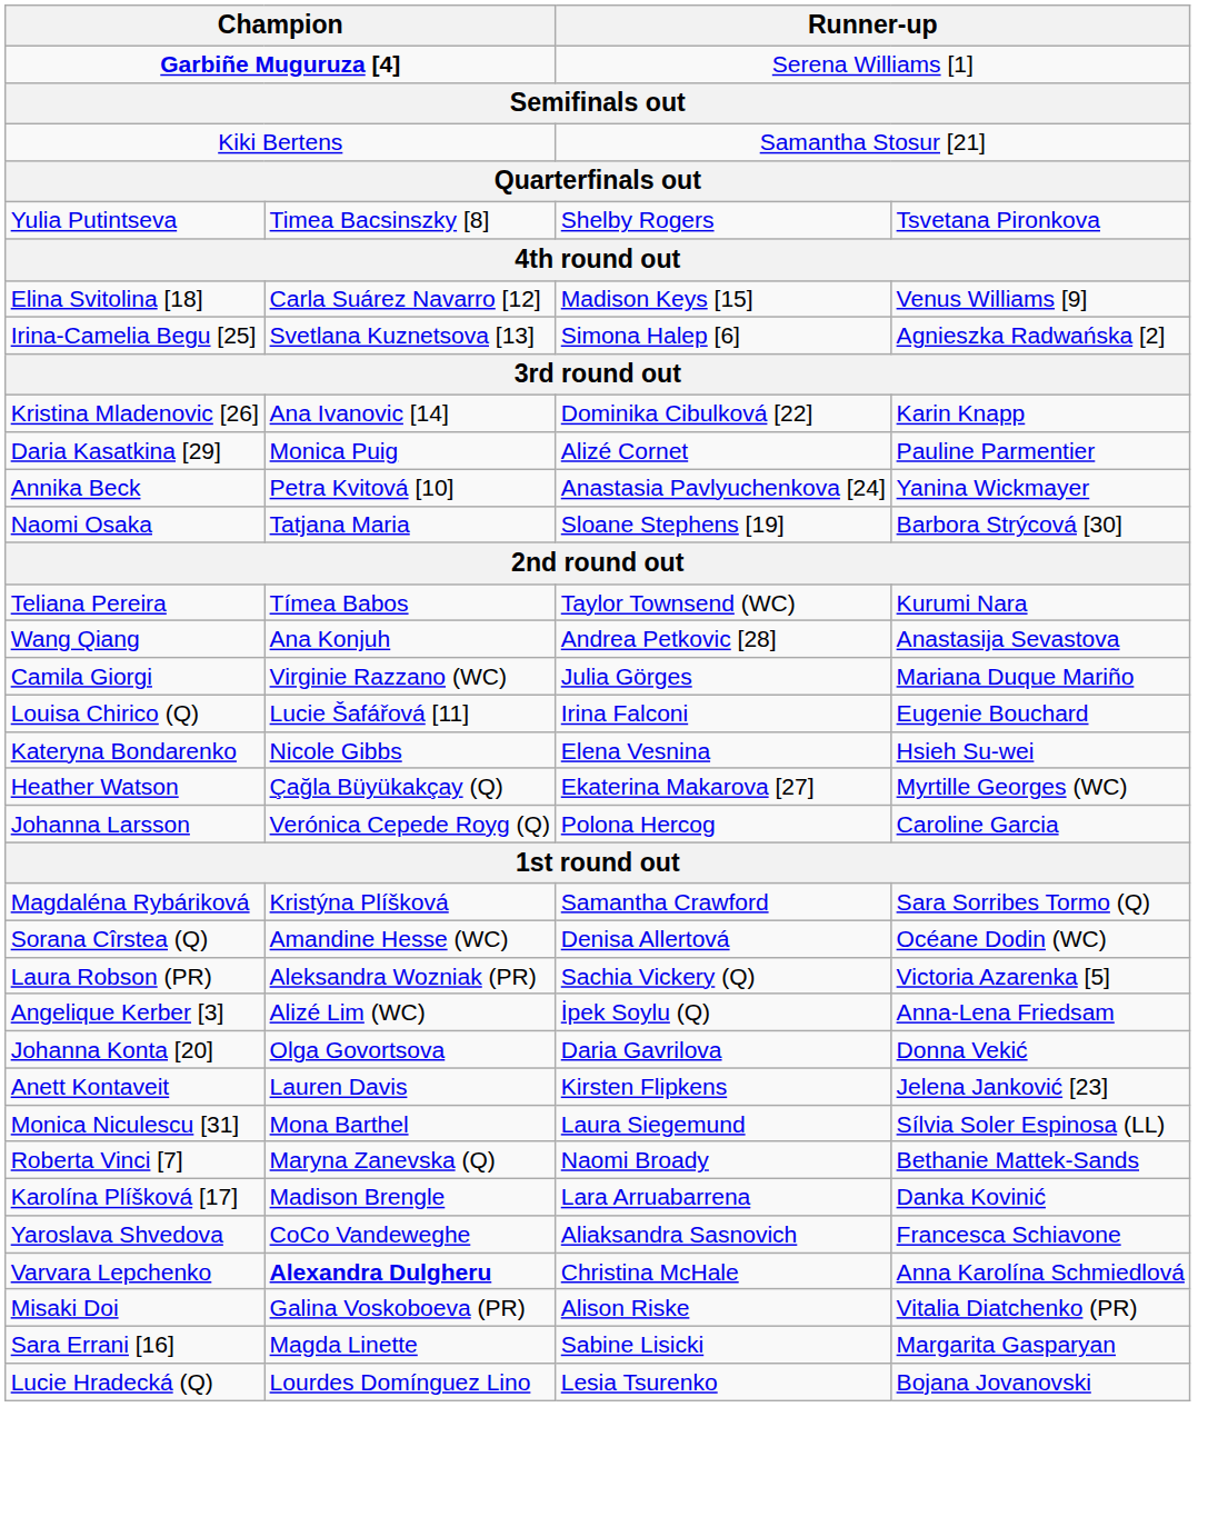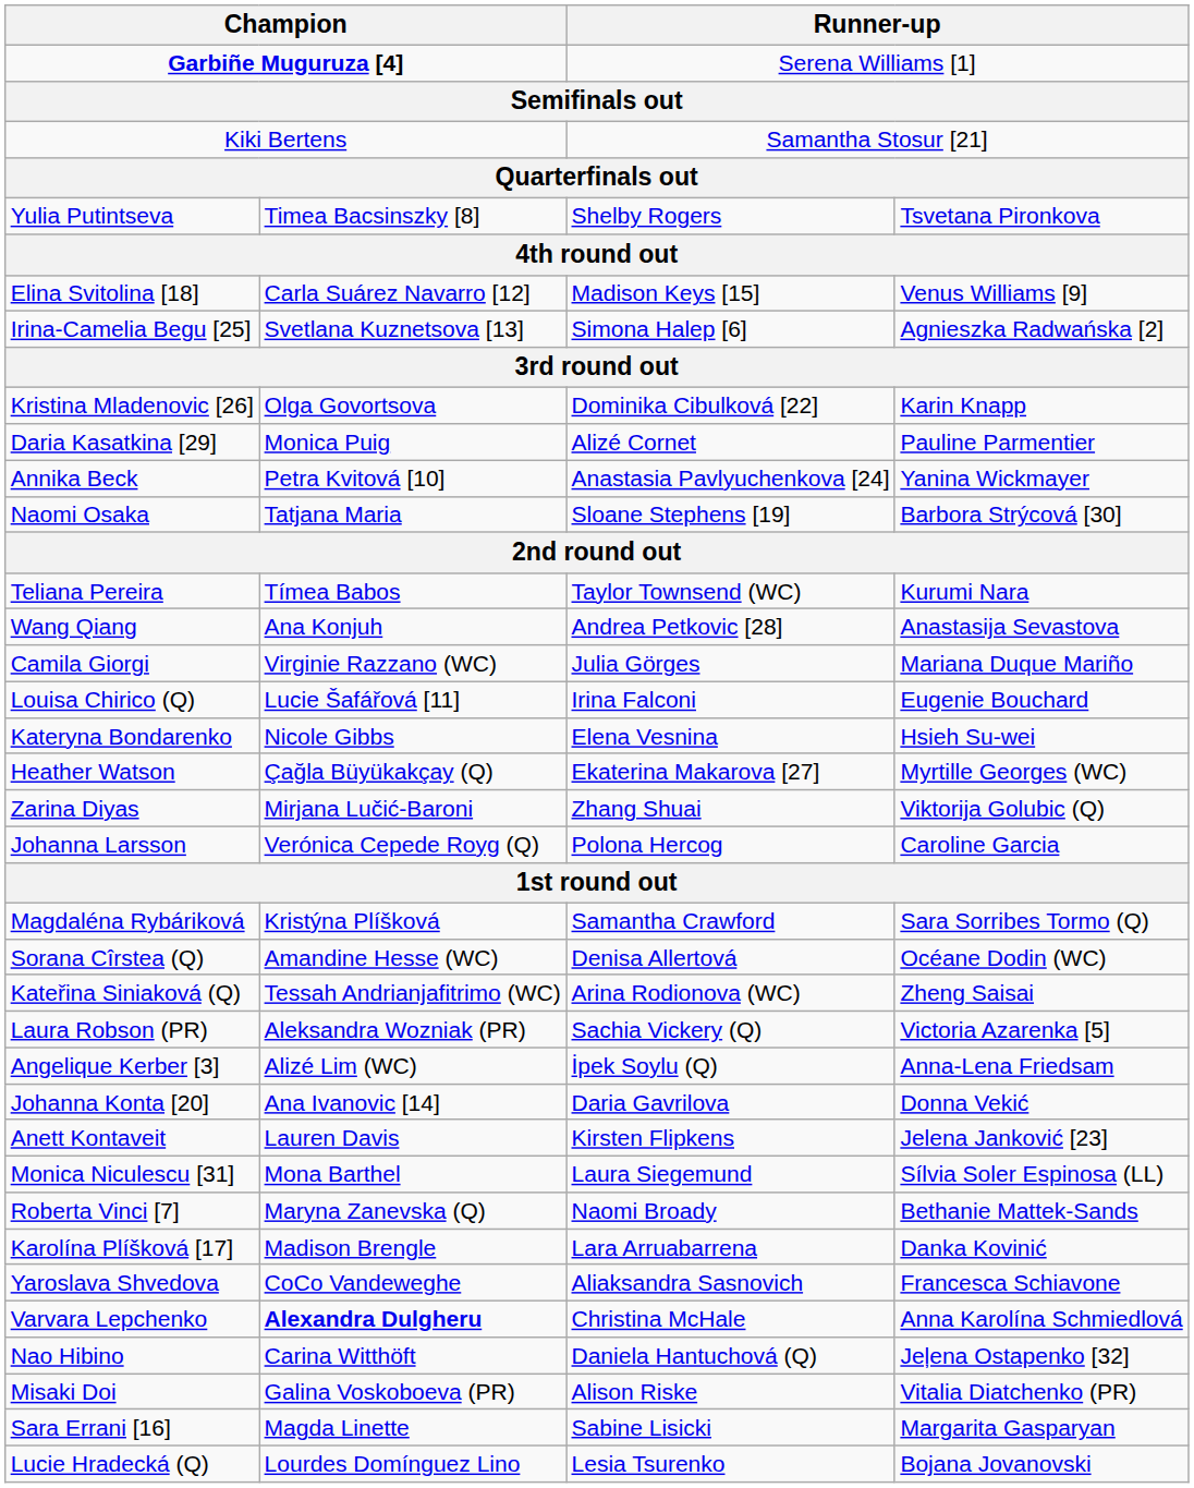 <table class="wikitable collapsible collapsed" style="font-size:90%">
 <tr style="font-size:110%">
 <th colspan="2"><strong>Champion</strong></th>
 <th colspan="2">Runner-up</th>
 </tr>
 <tr style="text-align:center;">
 <td colspan="2"> <strong><a href='#'>Garbiñe Muguruza</a> [4]</strong></td>
 <td colspan="2"> <a href='#'>Serena Williams</a> [1]</td>
 </tr>
 <tr style="font-size:110%">
 <th colspan="4">Semifinals out</th>
 </tr>
 <tr style="text-align:center;">
 <td colspan="2"> <a href='#'>Kiki Bertens</a></td>
 <td colspan="2"> <a href='#'>Samantha Stosur</a> [21]</td>
 </tr>
 <tr style="font-size:110%">
 <th colspan="4">Quarterfinals out</th>
 </tr>
 <tr>
 <td> <a href='#'>Yulia Putintseva</a></td>
 <td> <a href='#'>Timea Bacsinszky</a>  [8]</td>
 <td> <a href='#'>Shelby Rogers</a></td>
 <td> <a href='#'>Tsvetana Pironkova</a></td>
 </tr>
 <tr style="font-size:110%">
 <th colspan="4">4th round out</th>
 </tr>
 <tr>
 <td> <a href='#'>Elina Svitolina</a> [18]</td>
 <td> <a href='#'>Carla Suárez Navarro</a> [12]</td>
 <td> <a href='#'>Madison Keys</a> [15]</td>
 <td> <a href='#'>Venus Williams</a> [9]</td>
 </tr>
 <tr>
 <td> <a href='#'>Irina-Camelia Begu</a> [25]</td>
 <td> <a href='#'>Svetlana Kuznetsova</a> [13]</td>
 <td> <a href='#'>Simona Halep</a> [6]</td>
 <td> <a href='#'>Agnieszka Radwańska</a> [2]</td>
 </tr>
 <tr style="font-size:110%">
 <th colspan="4">3rd round out</th>
 </tr>
 <tr>
 <td> <a href='#'>Kristina Mladenovic</a> [26]</td>
-<td> <a href='#'>Ana Ivanovic</a> [14]</td>
+<td> <a href='#'>Olga Govortsova</a></td>
 <td> <a href='#'>Dominika Cibulková</a> [22]</td>
 <td> <a href='#'>Karin Knapp</a></td>
 </tr>
 <tr>
 <td> <a href='#'>Daria Kasatkina</a> [29]</td>
 <td> <a href='#'>Monica Puig</a></td>
 <td> <a href='#'>Alizé Cornet</a></td>
 <td> <a href='#'>Pauline Parmentier</a></td>
 </tr>
 <tr>
 <td> <a href='#'>Annika Beck</a></td>
 <td> <a href='#'>Petra Kvitová</a> [10]</td>
 <td> <a href='#'>Anastasia Pavlyuchenkova</a> [24]</td>
 <td> <a href='#'>Yanina Wickmayer</a></td>
 </tr>
 <tr>
 <td> <a href='#'>Naomi Osaka</a></td>
 <td> <a href='#'>Tatjana Maria</a></td>
 <td> <a href='#'>Sloane Stephens</a> [19]</td>
 <td> <a href='#'>Barbora Strýcová</a> [30]</td>
 </tr>
 <tr style="font-size:110%">
 <th colspan="4">2nd round out</th>
 </tr>
 <tr>
 <td> <a href='#'>Teliana Pereira</a></td>
 <td> <a href='#'>Tímea Babos</a></td>
 <td> <a href='#'>Taylor Townsend</a> (WC)</td>
 <td> <a href='#'>Kurumi Nara</a></td>
 </tr>
 <tr>
 <td> <a href='#'>Wang Qiang</a></td>
 <td> <a href='#'>Ana Konjuh</a></td>
 <td> <a href='#'>Andrea Petkovic</a> [28]</td>
 <td> <a href='#'>Anastasija Sevastova</a></td>
 </tr>
 <tr>
 <td> <a href='#'>Camila Giorgi</a></td>
 <td> <a href='#'>Virginie Razzano</a> (WC)</td>
 <td> <a href='#'>Julia Görges</a></td>
 <td> <a href='#'>Mariana Duque Mariño</a></td>
 </tr>
 <tr>
 <td> <a href='#'>Louisa Chirico</a> (Q)</td>
 <td> <a href='#'>Lucie Šafářová</a> [11]</td>
 <td> <a href='#'>Irina Falconi</a></td>
 <td> <a href='#'>Eugenie Bouchard</a></td>
 </tr>
 <tr>
 <td> <a href='#'>Kateryna Bondarenko</a></td>
 <td> <a href='#'>Nicole Gibbs</a></td>
 <td> <a href='#'>Elena Vesnina</a></td>
 <td> <a href='#'>Hsieh Su-wei</a></td>
 </tr>
 <tr>
 <td> <a href='#'>Heather Watson</a></td>
 <td> <a href='#'>Çağla Büyükakçay</a> (Q)</td>
 <td> <a href='#'>Ekaterina Makarova</a> [27]</td>
 <td> <a href='#'>Myrtille Georges</a> (WC)</td>
 </tr>
 <tr>
+<td> <a href='#'>Zarina Diyas</a></td>
+<td> <a href='#'>Mirjana Lučić-Baroni</a></td>
+<td> <a href='#'>Zhang Shuai</a></td>
+<td> <a href='#'>Viktorija Golubic</a> (Q)</td>
+</tr>
+<tr>
 <td> <a href='#'>Johanna Larsson</a></td>
 <td> <a href='#'>Verónica Cepede Royg</a> (Q)</td>
 <td> <a href='#'>Polona Hercog</a></td>
 <td> <a href='#'>Caroline Garcia</a></td>
 </tr>
 <tr style="font-size:110%">
 <th colspan="4">1st round out</th>
 </tr>
 <tr>
 <td> <a href='#'>Magdaléna Rybáriková</a></td>
 <td> <a href='#'>Kristýna Plíšková</a></td>
 <td> <a href='#'>Samantha Crawford</a></td>
 <td> <a href='#'>Sara Sorribes Tormo</a> (Q)</td>
 </tr>
 <tr>
 <td> <a href='#'>Sorana Cîrstea</a> (Q)</td>
 <td> <a href='#'>Amandine Hesse</a> (WC)</td>
 <td> <a href='#'>Denisa Allertová</a></td>
 <td> <a href='#'>Océane Dodin</a> (WC)</td>
 </tr>
 <tr>
+<td> <a href='#'>Kateřina Siniaková</a> (Q)</td>
+<td> <a href='#'>Tessah Andrianjafitrimo</a> (WC)</td>
+<td> <a href='#'>Arina Rodionova</a> (WC)</td>
+<td> <a href='#'>Zheng Saisai</a></td>
+</tr>
+<tr>
 <td> <a href='#'>Laura Robson</a> (PR)</td>
 <td> <a href='#'>Aleksandra Wozniak</a> (PR)</td>
 <td> <a href='#'>Sachia Vickery</a> (Q)</td>
 <td> <a href='#'>Victoria Azarenka</a> [5]</td>
 </tr>
 <tr>
 <td> <a href='#'>Angelique Kerber</a> [3]</td>
 <td> <a href='#'>Alizé Lim</a> (WC)</td>
 <td> <a href='#'>İpek Soylu</a> (Q)</td>
 <td> <a href='#'>Anna-Lena Friedsam</a></td>
 </tr>
 <tr>
 <td> <a href='#'>Johanna Konta</a> [20]</td>
-<td> <a href='#'>Olga Govortsova</a></td>
+<td> <a href='#'>Ana Ivanovic</a> [14]</td>
 <td> <a href='#'>Daria Gavrilova</a></td>
 <td> <a href='#'>Donna Vekić</a></td>
 </tr>
 <tr>
 <td> <a href='#'>Anett Kontaveit</a></td>
 <td> <a href='#'>Lauren Davis</a></td>
 <td> <a href='#'>Kirsten Flipkens</a></td>
 <td> <a href='#'>Jelena Janković</a> [23]</td>
 </tr>
 <tr>
 <td> <a href='#'>Monica Niculescu</a> [31]</td>
 <td> <a href='#'>Mona Barthel</a></td>
 <td> <a href='#'>Laura Siegemund</a></td>
 <td> <a href='#'>Sílvia Soler Espinosa</a> (LL)</td>
 </tr>
 <tr>
 <td> <a href='#'>Roberta Vinci</a> [7]</td>
 <td> <a href='#'>Maryna Zanevska</a> (Q)</td>
 <td> <a href='#'>Naomi Broady</a></td>
 <td> <a href='#'>Bethanie Mattek-Sands</a></td>
 </tr>
 <tr>
 <td> <a href='#'>Karolína Plíšková</a> [17]</td>
 <td> <a href='#'>Madison Brengle</a></td>
 <td> <a href='#'>Lara Arruabarrena</a></td>
 <td> <a href='#'>Danka Kovinić</a></td>
 </tr>
 <tr>
 <td> <a href='#'>Yaroslava Shvedova</a></td>
 <td> <a href='#'>CoCo Vandeweghe</a></td>
 <td> <a href='#'>Aliaksandra Sasnovich</a></td>
 <td> <a href='#'>Francesca Schiavone</a></td>
 </tr>
 <tr>
 <td> <a href='#'>Varvara Lepchenko</a></td>
 <td><strong> <a href='#'>Alexandra Dulgheru</a></strong></td>
 <td> <a href='#'>Christina McHale</a></td>
 <td> <a href='#'>Anna Karolína Schmiedlová</a></td>
 </tr>
 <tr>
+<td> <a href='#'>Nao Hibino</a></td>
+<td> <a href='#'>Carina Witthöft</a></td>
+<td> <a href='#'>Daniela Hantuchová</a> (Q)</td>
+<td> <a href='#'>Jeļena Ostapenko</a> [32]</td>
+</tr>
+<tr>
 <td> <a href='#'>Misaki Doi</a></td>
 <td> <a href='#'>Galina Voskoboeva</a> (PR)</td>
 <td> <a href='#'>Alison Riske</a></td>
 <td> <a href='#'>Vitalia Diatchenko</a> (PR)</td>
 </tr>
 <tr>
 <td> <a href='#'>Sara Errani</a> [16]</td>
 <td> <a href='#'>Magda Linette</a></td>
 <td> <a href='#'>Sabine Lisicki</a></td>
 <td> <a href='#'>Margarita Gasparyan</a></td>
 </tr>
 <tr>
 <td> <a href='#'>Lucie Hradecká</a> (Q)</td>
 <td> <a href='#'>Lourdes Domínguez Lino</a></td>
 <td> <a href='#'>Lesia Tsurenko</a></td>
 <td> <a href='#'>Bojana Jovanovski</a></td>
 </tr>
 </table>
